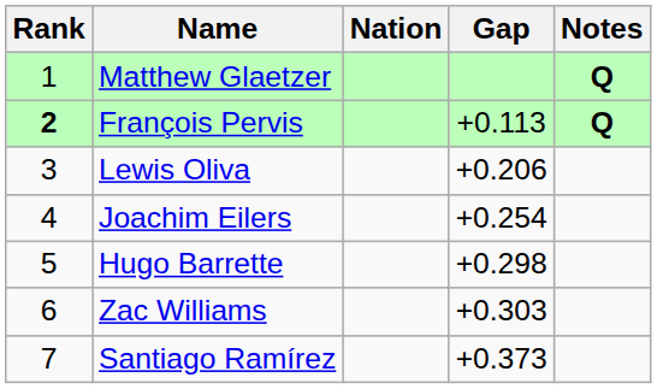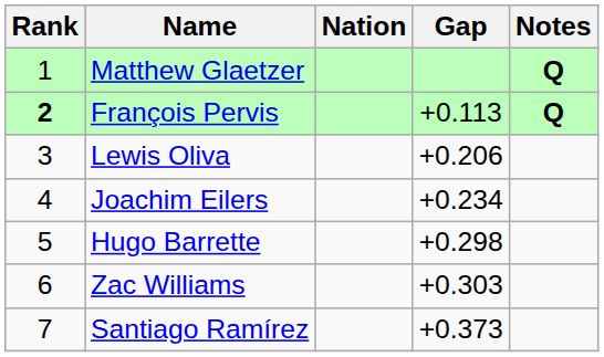 <table class="wikitable sortable" style="text-align:center">
 <tr>
 <th>Rank</th>
 <th>Name</th>
 <th>Nation</th>
 <th>Gap</th>
 <th>Notes</th>
 </tr>
 <tr bgcolor=bbffbb>
 <td>1</td>
 <td align=left><a href='#'>Matthew Glaetzer</a></td>
 <td align=left></td>
 <td></td>
 <td><strong>Q</strong></td>
 </tr>
 <tr bgcolor=bbffbb>
 <td><strong>2</strong></td>
 <td align=left><a href='#'>François Pervis</a></td>
 <td align=left></td>
 <td>+0.113</td>
 <td><strong>Q</strong></td>
 </tr>
 <tr>
 <td>3</td>
 <td align=left><a href='#'>Lewis Oliva</a></td>
 <td align=left></td>
 <td>+0.206</td>
 <td></td>
 </tr>
 <tr>
 <td>4</td>
 <td align=left><a href='#'>Joachim Eilers</a></td>
 <td align=left></td>
-<td>+0.254</td>
+<td>+0.234</td>
 <td></td>
 </tr>
 <tr>
 <td>5</td>
 <td align=left><a href='#'>Hugo Barrette</a></td>
 <td align=left></td>
 <td>+0.298</td>
 <td></td>
 </tr>
 <tr>
 <td>6</td>
 <td align=left><a href='#'>Zac Williams</a></td>
 <td align=left></td>
 <td>+0.303</td>
 <td></td>
 </tr>
 <tr>
 <td>7</td>
 <td align=left><a href='#'>Santiago Ramírez</a></td>
 <td align=left></td>
 <td>+0.373</td>
 <td></td>
 </tr>
 </table>
